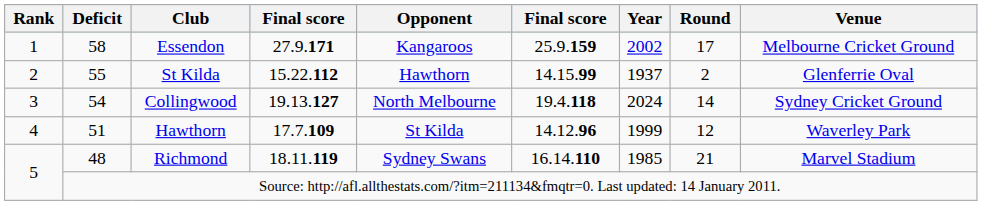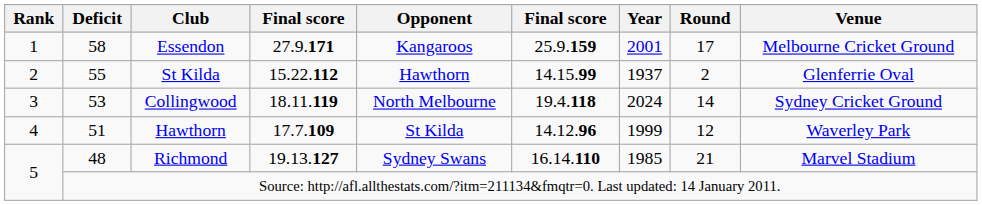 <table class="wikitable"  style="text-align:center; width:70%;">
 <tr style="background:#87cefa;">
 <th>Rank</th>
 <th>Deficit</th>
 <th>Club</th>
 <th>Final score</th>
 <th>Opponent</th>
 <th>Final score</th>
 <th>Year</th>
 <th>Round</th>
 <th>Venue</th>
 </tr>
 <tr>
 <td>1</td>
 <td>58</td>
 <td><a href='#'>Essendon</a></td>
 <td>27.9.<strong>171</strong></td>
 <td><a href='#'>Kangaroos</a></td>
 <td>25.9.<strong>159</strong></td>
-<td><a href='#'>2002</a></td>
+<td><a href='#'>2001</a></td>
 <td>17</td>
 <td><a href='#'>Melbourne Cricket Ground</a></td>
 </tr>
 <tr>
 <td>2</td>
 <td>55</td>
 <td><a href='#'>St Kilda</a></td>
 <td>15.22.<strong>112</strong></td>
 <td><a href='#'>Hawthorn</a></td>
 <td>14.15.<strong>99</strong></td>
 <td>1937</td>
 <td>2</td>
 <td><a href='#'>Glenferrie Oval</a></td>
 </tr>
 <tr>
 <td>3</td>
-<td>54</td>
+<td>53</td>
 <td><a href='#'>Collingwood</a></td>
-<td>19.13.<strong>127</strong></td>
+<td>18.11.<strong>119</strong></td>
 <td><a href='#'>North Melbourne</a></td>
 <td>19.4.<strong>118</strong></td>
 <td>2024</td>
 <td>14</td>
 <td><a href='#'>Sydney Cricket Ground</a></td>
 </tr>
 <tr>
 <td>4</td>
 <td>51</td>
 <td><a href='#'>Hawthorn</a></td>
 <td>17.7.<strong>109</strong></td>
 <td><a href='#'>St Kilda</a></td>
 <td>14.12.<strong>96</strong></td>
 <td>1999</td>
 <td>12</td>
 <td><a href='#'>Waverley Park</a></td>
 </tr>
 <tr>
 <td rowspan=2>5</td>
 <td>48</td>
 <td><a href='#'>Richmond</a></td>
-<td>18.11.<strong>119</strong></td>
+<td>19.13.<strong>127</strong></td>
 <td><a href='#'>Sydney Swans</a></td>
 <td>16.14.<strong>110</strong></td>
 <td>1985</td>
 <td>21</td>
 <td><a href='#'>Marvel Stadium</a></td>
 </tr>
 <tr>
 <td colspan=9><small>Source:  http://afl.allthestats.com/?itm=211134&fmqtr=0. Last updated: 14 January 2011.</small></td>
 </tr>
 </table>
